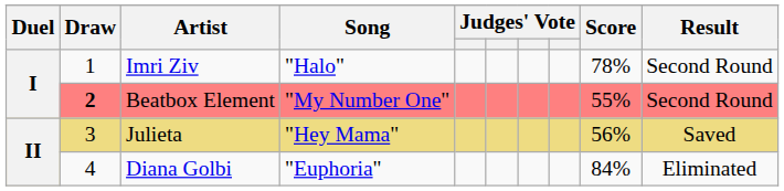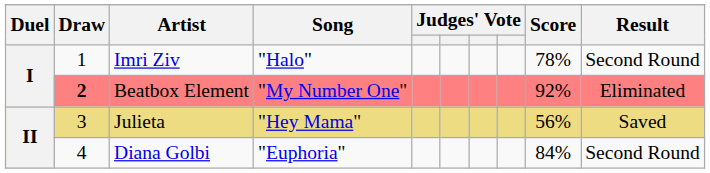 <table class="sortable wikitable" style="margin: 1em auto 1em auto; text-align:center;">
 <tr>
 </tr>
 <tr>
 <th rowspan="2" class="unsortable">Duel</th>
 <th rowspan="2">Draw</th>
 <th rowspan="2">Artist</th>
 <th rowspan="2">Song</th>
 <th colspan="4" class="unsortable">Judges' Vote</th>
 <th rowspan="2">Score</th>
 <th rowspan="2">Result</th>
 </tr>
 <tr>
 <th class="unsortable"></th>
 <th class="unsortable"></th>
 <th class="unsortable"></th>
 <th class="unsortable"></th>
 </tr>
 <tr>
 <th rowspan="2">I</th>
 <td>1</td>
 <td align="left"><a href='#'>Imri Ziv</a></td>
 <td align="left">"<a href='#'>Halo</a>"</td>
 <td></td>
 <td></td>
 <td></td>
 <td></td>
 <td>78%</td>
 <td>Second Round</td>
 </tr>
 <tr style="background:#fe8080;">
 <td><strong>2</strong></td>
 <td align="left">Beatbox Element</td>
 <td align="left">"<a href='#'>My Number One</a>"</td>
 <td></td>
 <td></td>
 <td></td>
 <td></td>
-<td>55%</td>
-<td>Second Round</td>
+<td>92%</td>
+<td>Eliminated</td>
 </tr>
 <tr style="background:#eedc82;">
 <th rowspan="2">II</th>
 <td>3</td>
 <td align="left">Julieta</td>
 <td align="left">"<a href='#'>Hey Mama</a>"</td>
 <td></td>
 <td></td>
 <td></td>
 <td></td>
 <td>56%</td>
 <td>Saved</td>
 </tr>
 <tr>
 <td>4</td>
 <td align="left"><a href='#'>Diana Golbi</a></td>
 <td align="left">"<a href='#'>Euphoria</a>"</td>
 <td></td>
 <td></td>
 <td></td>
 <td></td>
 <td>84%</td>
-<td>Eliminated</td>
+<td>Second Round</td>
 </tr>
 </table>
